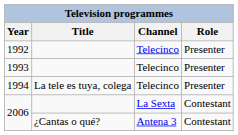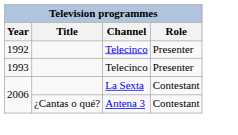 <table class="wikitable" style="font-size: 90%;">
 <tr>
 <th colspan=4 style="background:#B0C4DE;">Television programmes</th>
 </tr>
 <tr>
 <th>Year</th>
 <th>Title</th>
 <th>Channel</th>
 <th>Role</th>
 </tr>
 <tr>
 <td>1992</td>
 <td></td>
 <td><a href='#'>Telecinco</a></td>
 <td>Presenter</td>
 </tr>
 <tr>
 <td>1993</td>
 <td></td>
 <td>Telecinco</td>
 <td>Presenter</td>
 </tr>
 <tr>
-<td>1994</td>
-<td>La tele es tuya, colega</td>
-<td>Telecinco</td>
-<td>Presenter</td>
-</tr>
-<tr>
 <td rowspan="2">2006</td>
 <td></td>
 <td><a href='#'>La Sexta</a></td>
 <td>Contestant</td>
 </tr>
 <tr>
 <td>¿Cantas o qué?</td>
 <td><a href='#'>Antena 3</a></td>
 <td>Contestant</td>
 </tr>
 </table>
